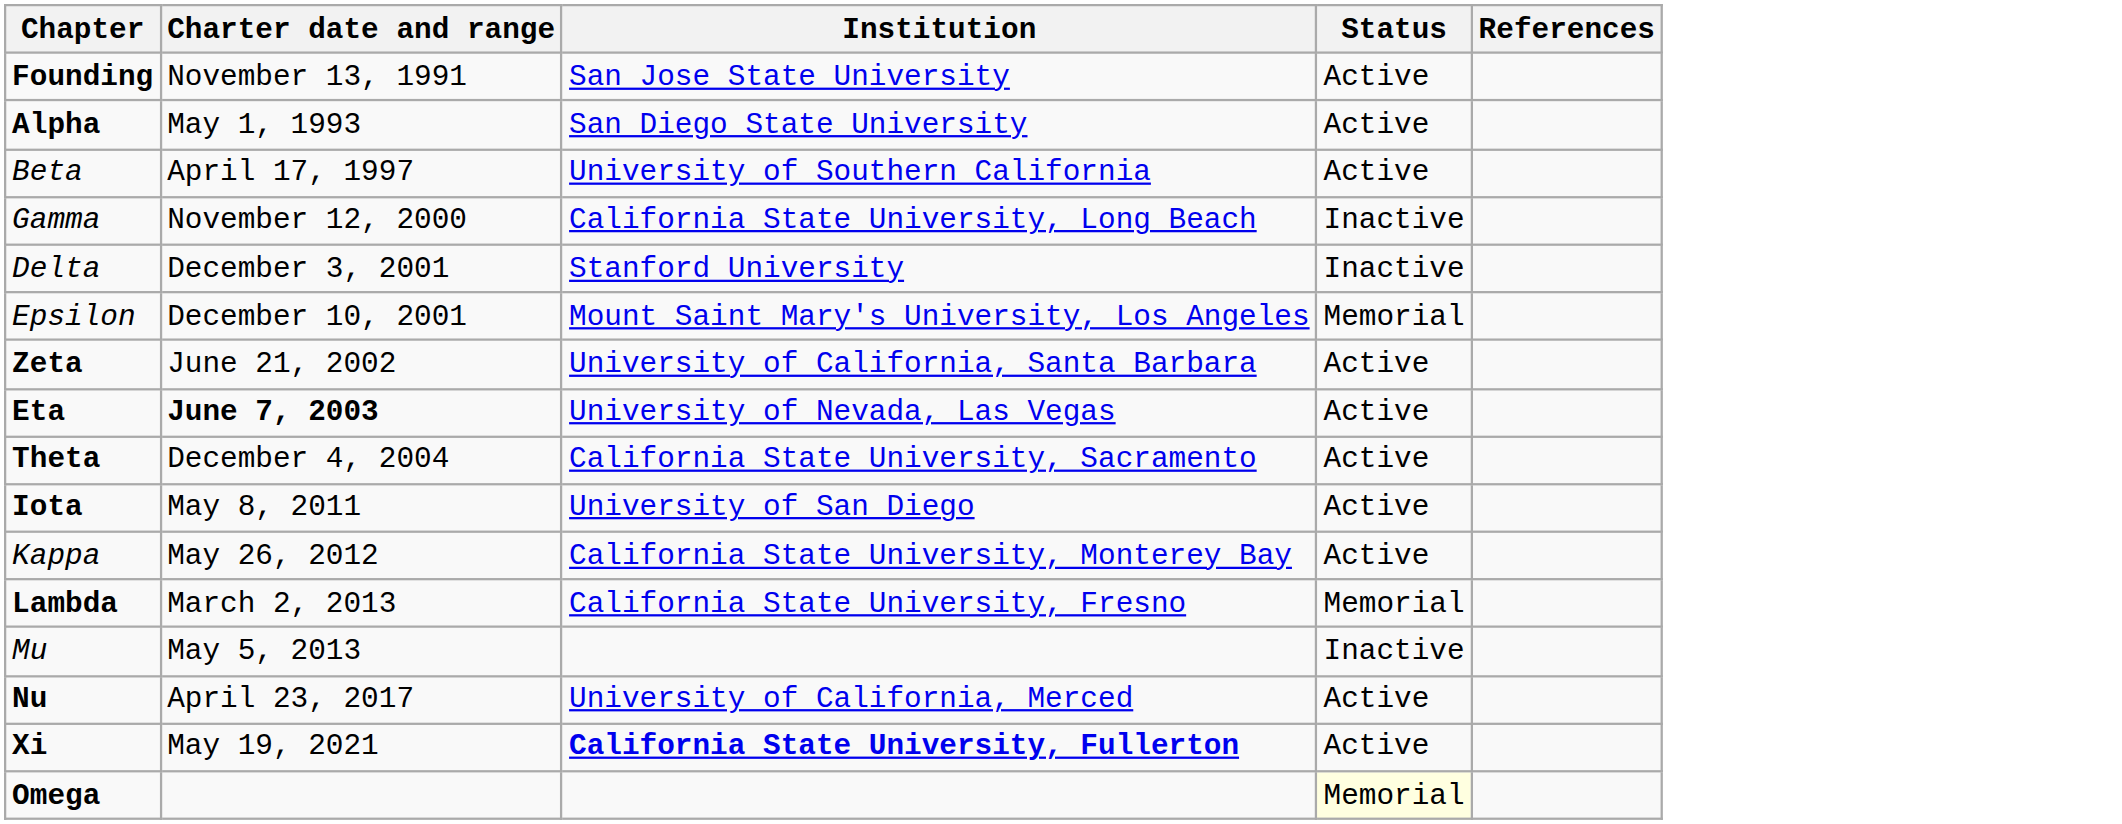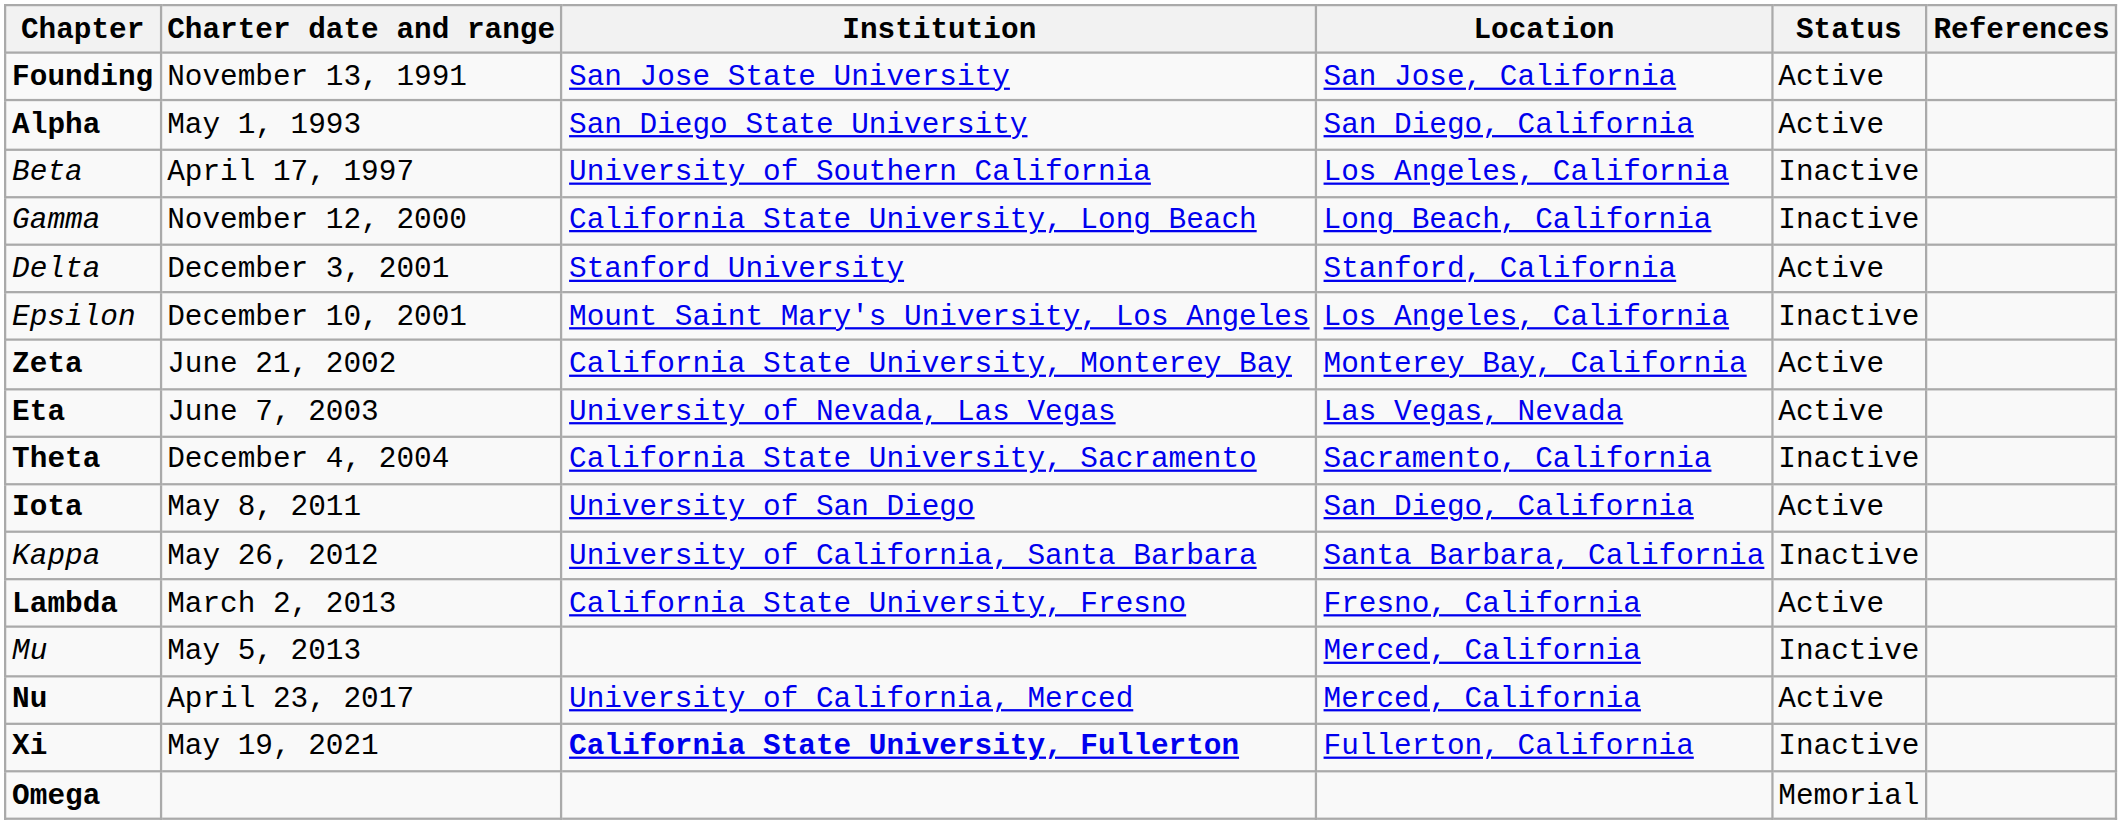 <table class="wikitable sortable">
 <tr>
 <th>Chapter</th>
 <th>Charter date and range</th>
 <th>Institution</th>
+<th>Location</th>
 <th>Status</th>
 <th>References</th>
 </tr>
 <tr>
 <td><strong>Founding</strong></td>
 <td>November 13, 1991</td>
 <td><a href='#'>San Jose State University</a></td>
+<td><a href='#'>San Jose, California</a></td>
 <td>Active</td>
 <td></td>
 </tr>
 <tr>
 <td><strong>Alpha</strong></td>
 <td>May 1, 1993</td>
 <td><a href='#'>San Diego State University</a></td>
+<td><a href='#'>San Diego, California</a></td>
 <td>Active</td>
 <td></td>
 </tr>
 <tr>
 <td><em>Beta</em></td>
 <td>April 17, 1997</td>
 <td><a href='#'>University of Southern California</a></td>
-<td>Active</td>
+<td><a href='#'>Los Angeles, California</a></td>
+<td>Inactive</td>
 <td></td>
 </tr>
 <tr>
 <td><em>Gamma</em></td>
 <td>November 12, 2000</td>
 <td><a href='#'>California State University, Long Beach</a></td>
+<td><a href='#'>Long Beach, California</a></td>
 <td>Inactive</td>
 <td></td>
 </tr>
 <tr>
 <td><em>Delta</em></td>
 <td>December 3, 2001</td>
 <td><a href='#'>Stanford University</a></td>
-<td>Inactive</td>
+<td><a href='#'>Stanford, California</a></td>
+<td>Active</td>
 <td></td>
 </tr>
 <tr>
 <td><em>Epsilon</em></td>
 <td>December 10, 2001</td>
 <td><a href='#'>Mount Saint Mary's University, Los Angeles</a></td>
-<td>Memorial</td>
+<td><a href='#'>Los Angeles, California</a></td>
+<td>Inactive</td>
 <td></td>
 </tr>
 <tr>
 <td><strong>Zeta</strong></td>
 <td>June 21, 2002</td>
-<td><a href='#'>University of California, Santa Barbara</a></td>
+<td><a href='#'>California State University, Monterey Bay</a></td>
+<td><a href='#'>Monterey Bay, California</a></td>
 <td>Active</td>
 <td></td>
 </tr>
 <tr>
 <td><strong>Eta</strong></td>
-<td><strong>June 7, 2003</strong></td>
+<td>June 7, 2003</td>
 <td><a href='#'>University of Nevada, Las Vegas</a></td>
+<td><a href='#'>Las Vegas, Nevada</a></td>
 <td>Active</td>
 <td></td>
 </tr>
 <tr>
 <td><strong>Theta</strong></td>
 <td>December 4, 2004</td>
 <td><a href='#'>California State University, Sacramento</a></td>
-<td>Active</td>
+<td><a href='#'>Sacramento, California</a></td>
+<td>Inactive</td>
 <td></td>
 </tr>
 <tr>
 <td><strong>Iota</strong></td>
 <td>May 8, 2011</td>
 <td><a href='#'>University of San Diego</a></td>
+<td><a href='#'>San Diego, California</a></td>
 <td>Active</td>
 <td></td>
 </tr>
 <tr>
 <td><em>Kappa</em></td>
 <td>May 26, 2012</td>
-<td><a href='#'>California State University, Monterey Bay</a></td>
-<td>Active</td>
+<td><a href='#'>University of California, Santa Barbara</a></td>
+<td><a href='#'>Santa Barbara, California</a></td>
+<td>Inactive</td>
 <td></td>
 </tr>
 <tr>
 <td><strong>Lambda</strong></td>
 <td>March 2, 2013</td>
 <td><a href='#'>California State University, Fresno</a></td>
-<td>Memorial</td>
+<td><a href='#'>Fresno, California</a></td>
+<td>Active</td>
 <td></td>
 </tr>
 <tr>
 <td><em>Mu</em></td>
 <td>May 5, 2013</td>
 <td></td>
+<td><a href='#'>Merced, California</a></td>
 <td>Inactive</td>
 <td></td>
 </tr>
 <tr>
 <td><strong>Nu</strong></td>
 <td>April 23, 2017</td>
 <td><a href='#'>University of California, Merced</a></td>
+<td><a href='#'>Merced, California</a></td>
 <td>Active</td>
 <td></td>
 </tr>
 <tr>
 <td><strong>Xi</strong></td>
 <td>May 19, 2021</td>
 <td><strong><a href='#'>California State University, Fullerton</a></strong></td>
-<td>Active</td>
+<td><a href='#'>Fullerton, California</a></td>
+<td>Inactive</td>
 <td></td>
 </tr>
 <tr>
 <td><strong>Omega</strong></td>
 <td></td>
 <td></td>
-<td style="background: lightyellow;">Memorial</td>
+<td></td>
+<td>Memorial</td>
 <td></td>
 </tr>
 </table>
